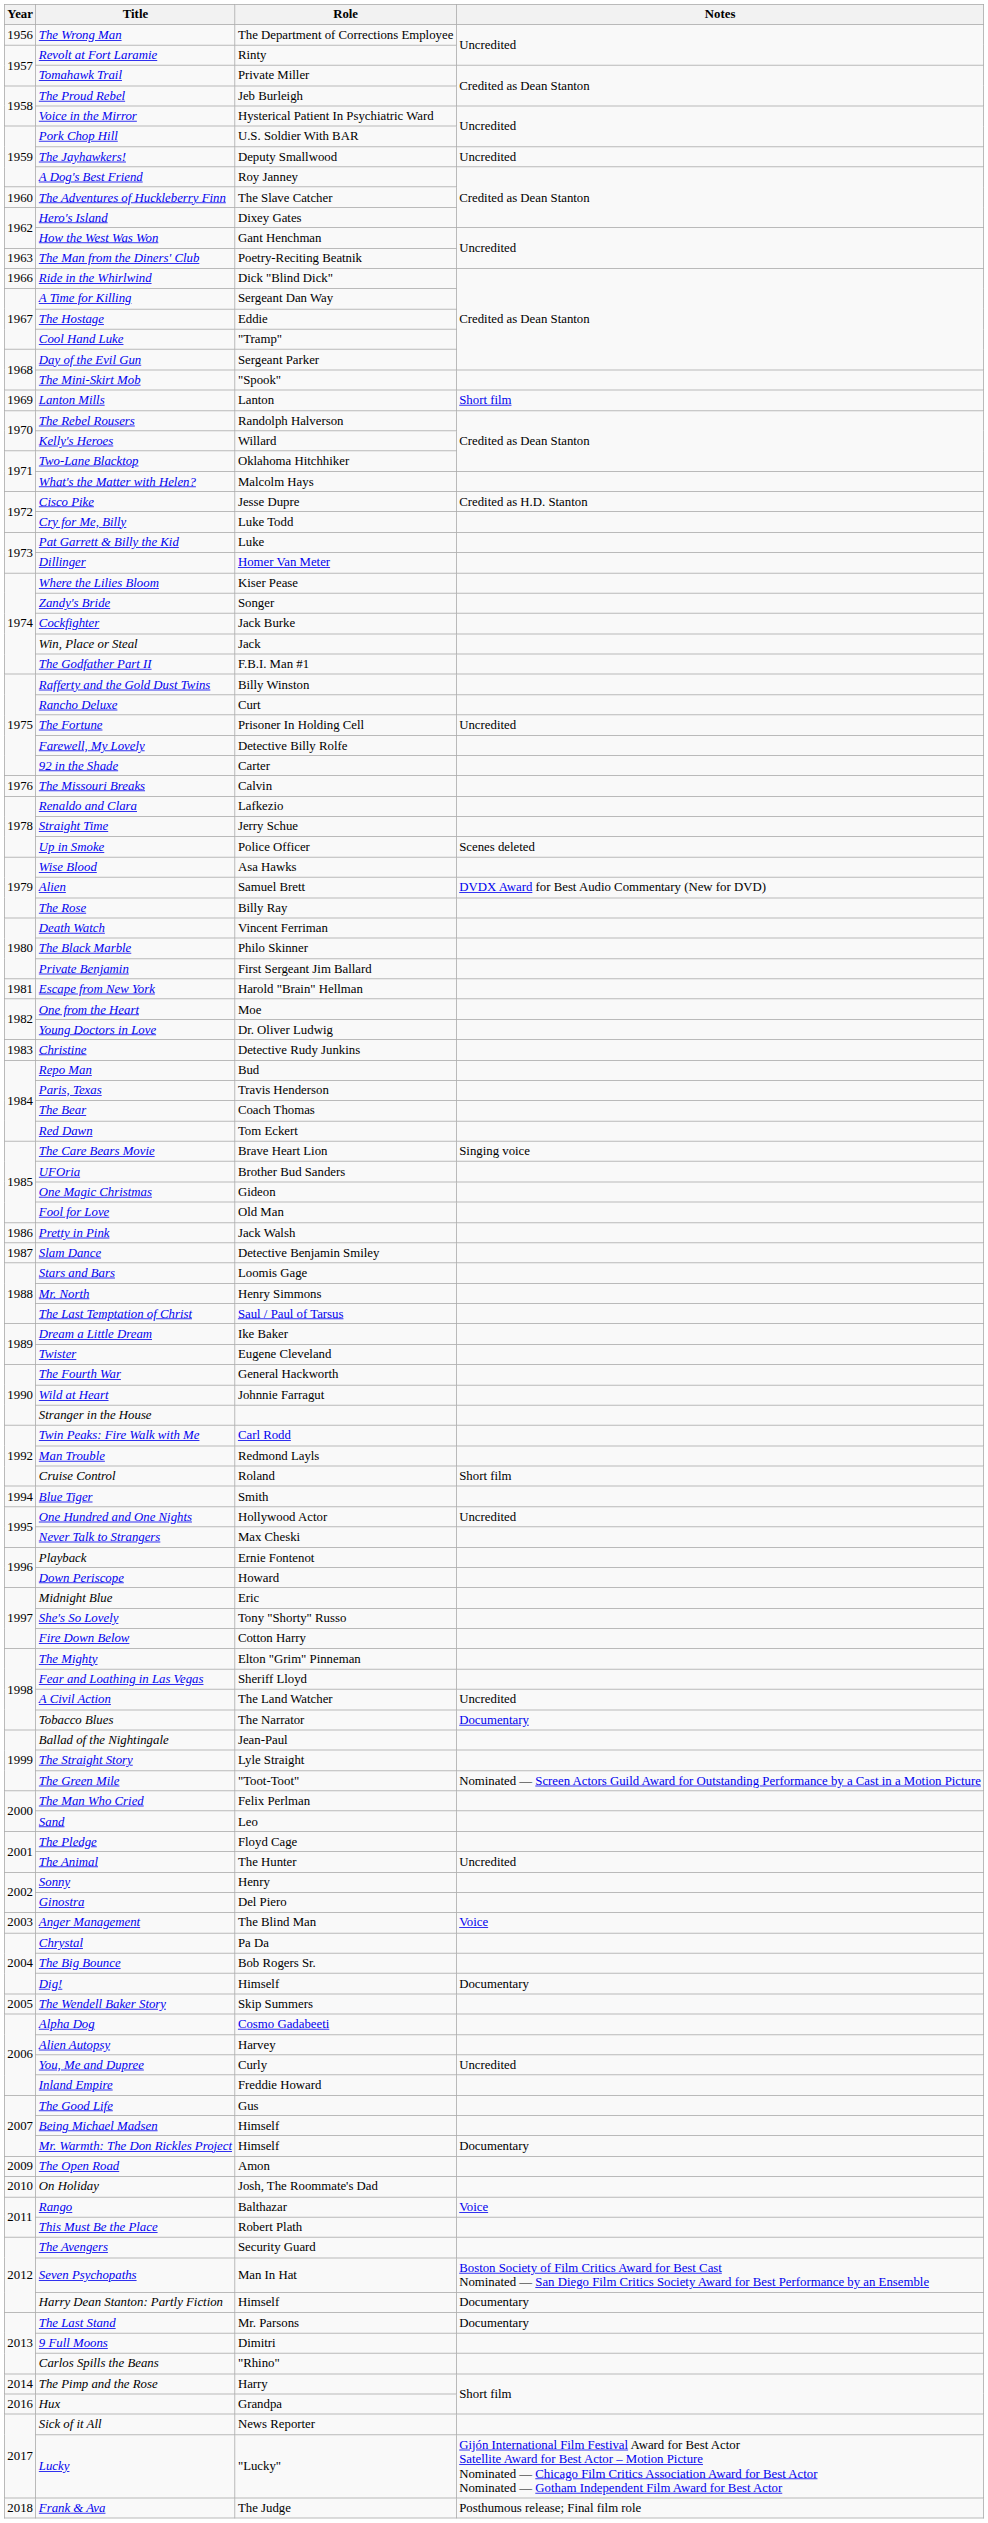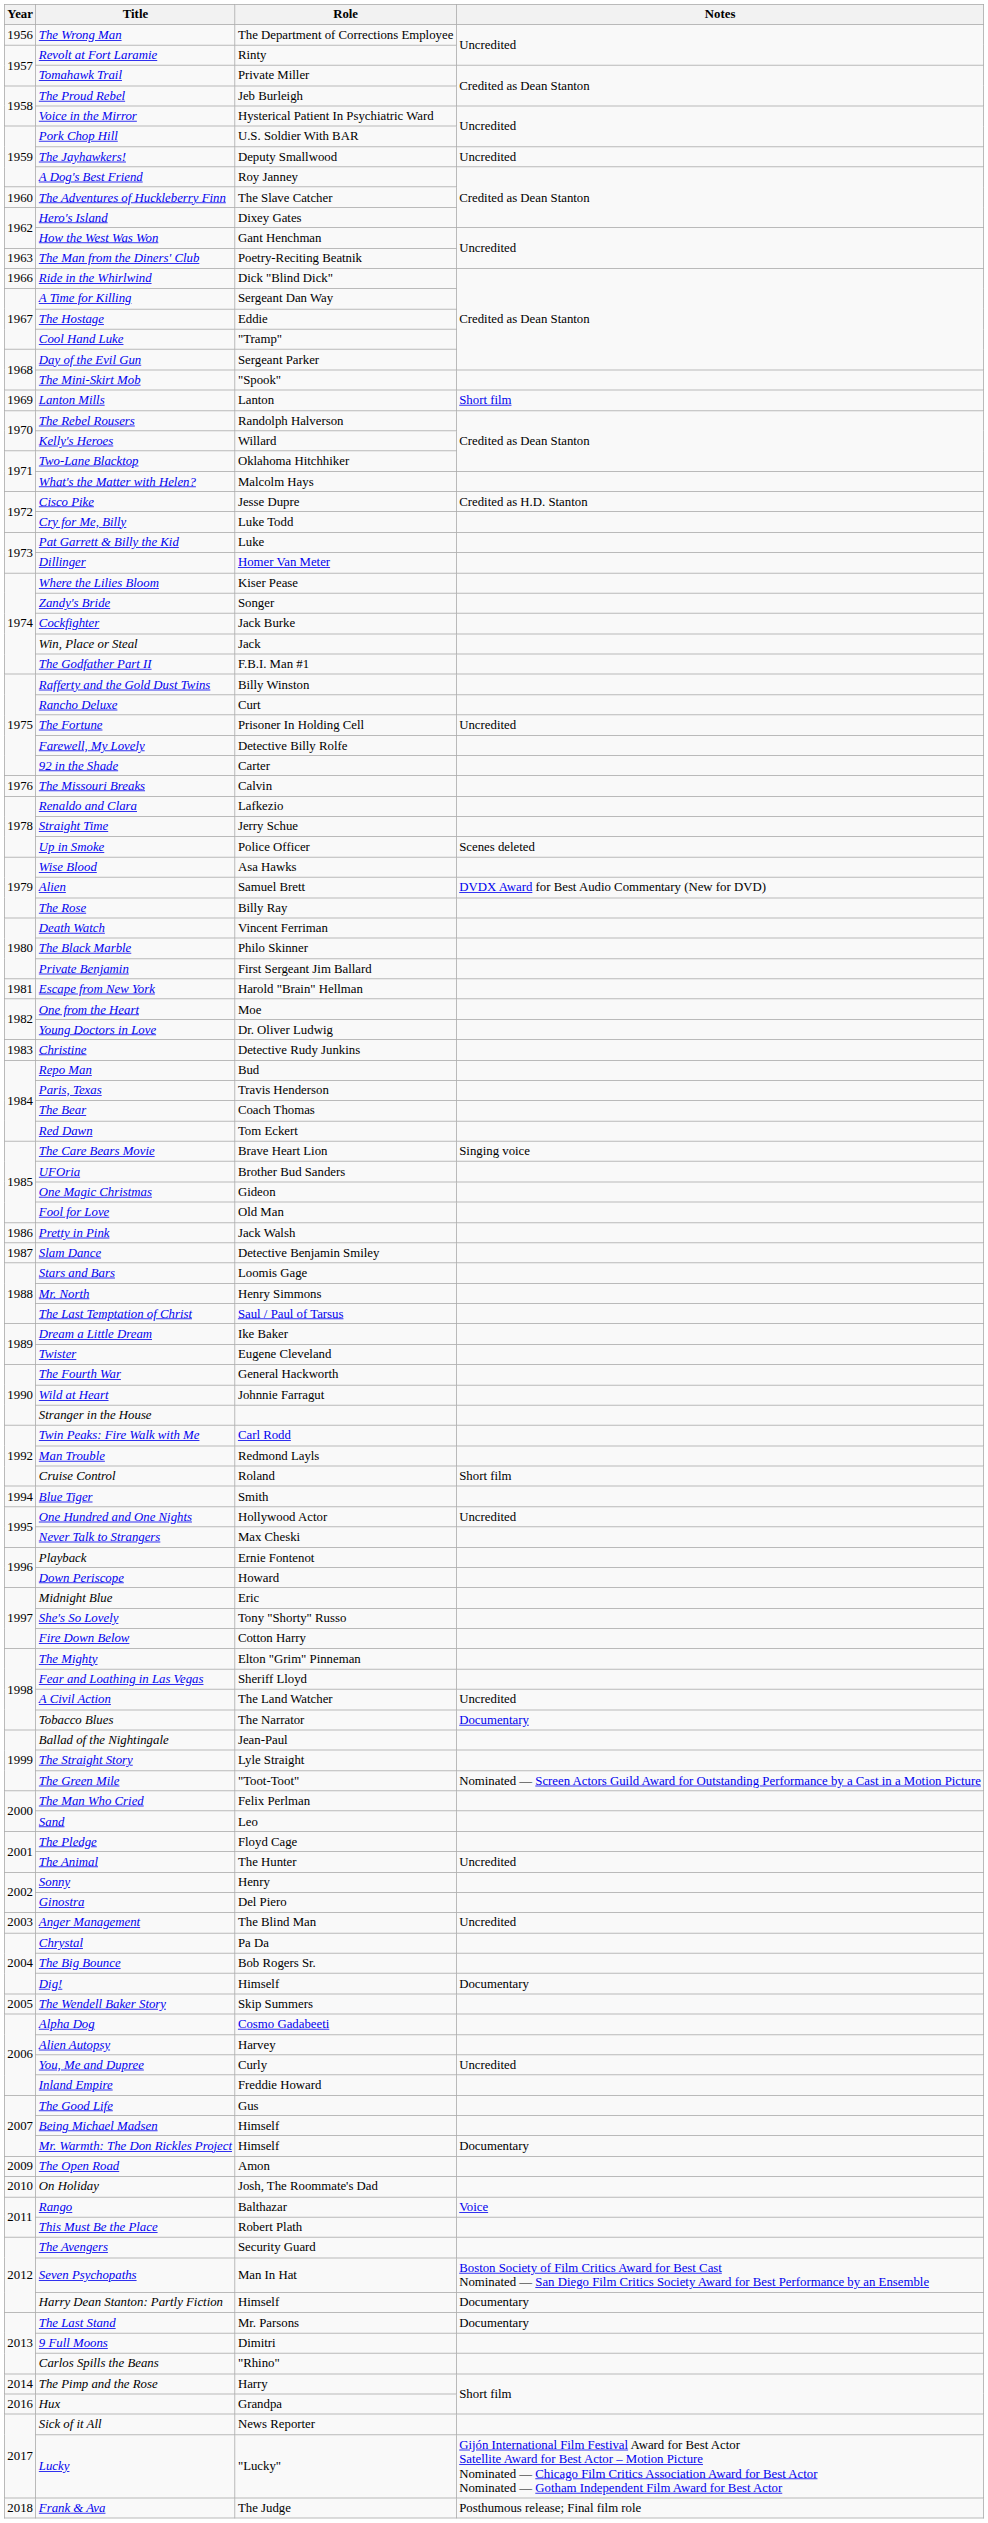 <table class="wikitable sortable">
 <tr>
 <th>Year</th>
 <th>Title</th>
 <th>Role</th>
 <th class="unsortable">Notes</th>
 </tr>
 <tr>
 <td>1956</td>
 <td><em><a href='#'>The Wrong Man</a></em></td>
 <td>The Department of Corrections Employee</td>
 <td rowspan="2">Uncredited</td>
 </tr>
 <tr>
 <td rowspan=2>1957</td>
 <td><em><a href='#'>Revolt at Fort Laramie</a></em></td>
 <td>Rinty</td>
 </tr>
 <tr>
 <td><em><a href='#'>Tomahawk Trail</a></em></td>
 <td>Private Miller</td>
 <td rowspan="2">Credited as Dean Stanton</td>
 </tr>
 <tr>
 <td rowspan=2>1958</td>
 <td><em><a href='#'>The Proud Rebel</a></em></td>
 <td>Jeb Burleigh</td>
 </tr>
 <tr>
 <td><em><a href='#'>Voice in the Mirror</a></em></td>
 <td>Hysterical Patient In Psychiatric Ward</td>
 <td rowspan="2">Uncredited</td>
 </tr>
 <tr>
 <td rowspan=3>1959</td>
 <td><em><a href='#'>Pork Chop Hill</a></em></td>
 <td>U.S. Soldier With BAR</td>
 </tr>
 <tr>
 <td><em><a href='#'>The Jayhawkers!</a></em></td>
 <td>Deputy Smallwood</td>
 <td>Uncredited</td>
 </tr>
 <tr>
 <td><em><a href='#'>A Dog's Best Friend</a></em></td>
 <td>Roy Janney</td>
 <td rowspan="3">Credited as Dean Stanton</td>
 </tr>
 <tr>
 <td>1960</td>
 <td><em><a href='#'>The Adventures of Huckleberry Finn</a></em></td>
 <td>The Slave Catcher</td>
 </tr>
 <tr>
 <td rowspan=2>1962</td>
 <td><em><a href='#'>Hero's Island</a></em></td>
 <td>Dixey Gates</td>
 </tr>
 <tr>
 <td><em><a href='#'>How the West Was Won</a></em></td>
 <td>Gant Henchman</td>
 <td rowspan="2">Uncredited</td>
 </tr>
 <tr>
 <td>1963</td>
 <td><em><a href='#'>The Man from the Diners' Club</a></em></td>
 <td>Poetry-Reciting Beatnik</td>
 </tr>
 <tr>
 <td>1966</td>
 <td><em><a href='#'>Ride in the Whirlwind</a></em></td>
 <td>Dick "Blind Dick"</td>
 <td rowspan="5">Credited as Dean Stanton</td>
 </tr>
 <tr>
 <td rowspan=3>1967</td>
 <td><em><a href='#'>A Time for Killing</a></em></td>
 <td>Sergeant Dan Way</td>
 </tr>
 <tr>
 <td><em><a href='#'>The Hostage</a></em></td>
 <td>Eddie</td>
 </tr>
 <tr>
 <td><em><a href='#'>Cool Hand Luke</a></em></td>
 <td>"Tramp"</td>
 </tr>
 <tr>
 <td rowspan=2>1968</td>
 <td><em><a href='#'>Day of the Evil Gun</a></em></td>
 <td>Sergeant Parker</td>
 </tr>
 <tr>
 <td><em><a href='#'>The Mini-Skirt Mob</a></em></td>
 <td>"Spook"</td>
 <td></td>
 </tr>
 <tr>
 <td>1969</td>
 <td><em><a href='#'>Lanton Mills</a></em></td>
 <td>Lanton</td>
 <td><a href='#'>Short film</a></td>
 </tr>
 <tr>
 <td rowspan=2>1970</td>
 <td><em><a href='#'>The Rebel Rousers</a></em></td>
 <td>Randolph Halverson</td>
 <td rowspan="3">Credited as Dean Stanton</td>
 </tr>
 <tr>
 <td><em><a href='#'>Kelly's Heroes</a></em></td>
 <td>Willard</td>
 </tr>
 <tr>
 <td rowspan=2>1971</td>
 <td><em><a href='#'>Two-Lane Blacktop</a></em></td>
 <td>Oklahoma Hitchhiker</td>
 </tr>
 <tr>
 <td><em><a href='#'>What's the Matter with Helen?</a></em></td>
 <td>Malcolm Hays</td>
 <td></td>
 </tr>
 <tr>
 <td rowspan=2>1972</td>
 <td><em><a href='#'>Cisco Pike</a></em></td>
 <td>Jesse Dupre</td>
 <td>Credited as H.D. Stanton</td>
 </tr>
 <tr>
 <td><em><a href='#'>Cry for Me, Billy</a></em></td>
 <td>Luke Todd</td>
 <td></td>
 </tr>
 <tr>
 <td rowspan=2>1973</td>
 <td><em><a href='#'>Pat Garrett & Billy the Kid</a></em></td>
 <td>Luke</td>
 <td></td>
 </tr>
 <tr>
 <td><em><a href='#'>Dillinger</a></em></td>
 <td><a href='#'>Homer Van Meter</a></td>
 <td></td>
 </tr>
 <tr>
 <td rowspan=5>1974</td>
 <td><em><a href='#'>Where the Lilies Bloom</a></em></td>
 <td>Kiser Pease</td>
 <td></td>
 </tr>
 <tr>
 <td><em><a href='#'>Zandy's Bride</a></em></td>
 <td>Songer</td>
 <td></td>
 </tr>
 <tr>
 <td><em><a href='#'>Cockfighter</a></em></td>
 <td>Jack Burke</td>
 <td></td>
 </tr>
 <tr>
 <td><em>Win, Place or Steal</em></td>
 <td>Jack</td>
 <td></td>
 </tr>
 <tr>
 <td><em><a href='#'>The Godfather Part II</a></em></td>
 <td>F.B.I. Man #1</td>
 <td></td>
 </tr>
 <tr>
 <td rowspan=5>1975</td>
 <td><em><a href='#'>Rafferty and the Gold Dust Twins</a></em></td>
 <td>Billy Winston</td>
 <td></td>
 </tr>
 <tr>
 <td><em><a href='#'>Rancho Deluxe</a></em></td>
 <td>Curt</td>
 <td></td>
 </tr>
 <tr>
 <td><em><a href='#'>The Fortune</a></em></td>
 <td>Prisoner In Holding Cell</td>
 <td>Uncredited</td>
 </tr>
 <tr>
 <td><em><a href='#'>Farewell, My Lovely</a></em></td>
 <td>Detective Billy Rolfe</td>
 <td></td>
 </tr>
 <tr>
 <td><em><a href='#'>92 in the Shade</a></em></td>
 <td>Carter</td>
 <td></td>
 </tr>
 <tr>
 <td>1976</td>
 <td><em><a href='#'>The Missouri Breaks</a></em></td>
 <td>Calvin</td>
 <td></td>
 </tr>
 <tr>
 <td rowspan=3>1978</td>
 <td><em><a href='#'>Renaldo and Clara</a></em></td>
 <td>Lafkezio</td>
 <td></td>
 </tr>
 <tr>
 <td><em><a href='#'>Straight Time</a></em></td>
 <td>Jerry Schue</td>
 <td></td>
 </tr>
 <tr>
 <td><em><a href='#'>Up in Smoke</a></em></td>
 <td>Police Officer</td>
 <td>Scenes deleted</td>
 </tr>
 <tr>
 <td rowspan=3>1979</td>
 <td><em><a href='#'>Wise Blood</a></em></td>
 <td>Asa Hawks</td>
 <td></td>
 </tr>
 <tr>
 <td><em><a href='#'>Alien</a></em></td>
 <td>Samuel Brett</td>
 <td><a href='#'>DVDX Award</a> for Best Audio Commentary (New for DVD)</td>
 </tr>
 <tr>
 <td><em><a href='#'>The Rose</a></em></td>
 <td>Billy Ray</td>
 <td></td>
 </tr>
 <tr>
 <td rowspan=3>1980</td>
 <td><em><a href='#'>Death Watch</a></em></td>
 <td>Vincent Ferriman</td>
 <td></td>
 </tr>
 <tr>
 <td><em><a href='#'>The Black Marble</a></em></td>
 <td>Philo Skinner</td>
 <td></td>
 </tr>
 <tr>
 <td><em><a href='#'>Private Benjamin</a></em></td>
 <td>First Sergeant Jim Ballard</td>
 <td></td>
 </tr>
 <tr>
 <td>1981</td>
 <td><em><a href='#'>Escape from New York</a></em></td>
 <td>Harold "Brain" Hellman</td>
 <td></td>
 </tr>
 <tr>
 <td rowspan=2>1982</td>
 <td><em><a href='#'>One from the Heart</a></em></td>
 <td>Moe</td>
 <td></td>
 </tr>
 <tr>
 <td><em><a href='#'>Young Doctors in Love</a></em></td>
 <td>Dr. Oliver Ludwig</td>
 <td></td>
 </tr>
 <tr>
 <td>1983</td>
 <td><em><a href='#'>Christine</a></em></td>
 <td>Detective Rudy Junkins</td>
 <td></td>
 </tr>
 <tr>
 <td rowspan=4>1984</td>
 <td><em><a href='#'>Repo Man</a></em></td>
 <td>Bud</td>
 <td></td>
 </tr>
 <tr>
 <td><em><a href='#'>Paris, Texas</a></em></td>
 <td>Travis Henderson</td>
 <td></td>
 </tr>
 <tr>
 <td><em><a href='#'>The Bear</a></em></td>
 <td>Coach Thomas</td>
 <td></td>
 </tr>
 <tr>
 <td><em><a href='#'>Red Dawn</a></em></td>
 <td>Tom Eckert</td>
 <td></td>
 </tr>
 <tr>
 <td rowspan=4>1985</td>
 <td><em><a href='#'>The Care Bears Movie</a></em></td>
 <td>Brave Heart Lion</td>
 <td>Singing voice</td>
 </tr>
 <tr>
 <td><em><a href='#'>UFOria</a></em></td>
 <td>Brother Bud Sanders</td>
 <td></td>
 </tr>
 <tr>
 <td><em><a href='#'>One Magic Christmas</a></em></td>
 <td>Gideon</td>
 <td></td>
 </tr>
 <tr>
 <td><em><a href='#'>Fool for Love</a></em></td>
 <td>Old Man</td>
 <td></td>
 </tr>
 <tr>
 <td>1986</td>
 <td><em><a href='#'>Pretty in Pink</a></em></td>
 <td>Jack Walsh</td>
 <td></td>
 </tr>
 <tr>
 <td>1987</td>
 <td><em><a href='#'>Slam Dance</a></em></td>
 <td>Detective Benjamin Smiley</td>
 <td></td>
 </tr>
 <tr>
 <td rowspan=3>1988</td>
 <td><em><a href='#'>Stars and Bars</a></em></td>
 <td>Loomis Gage</td>
 <td></td>
 </tr>
 <tr>
 <td><em><a href='#'>Mr. North</a></em></td>
 <td>Henry Simmons</td>
 <td></td>
 </tr>
 <tr>
 <td><em><a href='#'>The Last Temptation of Christ</a></em></td>
 <td><a href='#'>Saul / Paul of Tarsus</a></td>
 <td></td>
 </tr>
 <tr>
 <td rowspan=2>1989</td>
 <td><em><a href='#'>Dream a Little Dream</a></em></td>
 <td>Ike Baker</td>
 <td></td>
 </tr>
 <tr>
 <td><em><a href='#'>Twister</a></em></td>
 <td>Eugene Cleveland</td>
 <td></td>
 </tr>
 <tr>
 <td rowspan=3>1990</td>
 <td><em><a href='#'>The Fourth War</a></em></td>
 <td>General Hackworth</td>
 <td></td>
 </tr>
 <tr>
 <td><em><a href='#'>Wild at Heart</a></em></td>
 <td>Johnnie Farragut</td>
 <td></td>
 </tr>
 <tr>
 <td><em>Stranger in the House</em></td>
 <td></td>
 <td></td>
 </tr>
 <tr>
 <td rowspan=3>1992</td>
 <td><em><a href='#'>Twin Peaks: Fire Walk with Me</a></em></td>
 <td><a href='#'>Carl Rodd</a></td>
 <td></td>
 </tr>
 <tr>
 <td><em><a href='#'>Man Trouble</a></em></td>
 <td>Redmond Layls</td>
 <td></td>
 </tr>
 <tr>
 <td><em>Cruise Control</em></td>
 <td>Roland</td>
 <td>Short film</td>
 </tr>
 <tr>
 <td>1994</td>
 <td><em><a href='#'>Blue Tiger</a></em></td>
 <td>Smith</td>
 <td></td>
 </tr>
 <tr>
 <td rowspan=2>1995</td>
 <td><em><a href='#'>One Hundred and One Nights</a></em></td>
 <td>Hollywood Actor</td>
 <td>Uncredited</td>
 </tr>
 <tr>
 <td><em><a href='#'>Never Talk to Strangers</a></em></td>
 <td>Max Cheski</td>
 <td></td>
 </tr>
 <tr>
 <td rowspan=2>1996</td>
 <td><em>Playback</em></td>
 <td>Ernie Fontenot</td>
 <td></td>
 </tr>
 <tr>
 <td><em><a href='#'>Down Periscope</a></em></td>
 <td>Howard</td>
 <td></td>
 </tr>
 <tr>
 <td rowspan=3>1997</td>
 <td><em>Midnight Blue</em></td>
 <td>Eric</td>
 <td></td>
 </tr>
 <tr>
 <td><em><a href='#'>She's So Lovely</a></em></td>
 <td>Tony "Shorty" Russo</td>
 <td></td>
 </tr>
 <tr>
 <td><em><a href='#'>Fire Down Below</a></em></td>
 <td>Cotton Harry</td>
 <td></td>
 </tr>
 <tr>
 <td rowspan=4>1998</td>
 <td><em><a href='#'>The Mighty</a></em></td>
 <td>Elton "Grim" Pinneman</td>
 <td></td>
 </tr>
 <tr>
 <td><em><a href='#'>Fear and Loathing in Las Vegas</a></em></td>
 <td>Sheriff Lloyd</td>
 <td></td>
 </tr>
 <tr>
 <td><em><a href='#'>A Civil Action</a></em></td>
 <td>The Land Watcher</td>
 <td>Uncredited</td>
 </tr>
 <tr>
 <td><em>Tobacco Blues</em></td>
 <td>The Narrator</td>
 <td><a href='#'>Documentary</a></td>
 </tr>
 <tr>
 <td rowspan=3>1999</td>
 <td><em>Ballad of the Nightingale</em></td>
 <td>Jean-Paul</td>
 <td></td>
 </tr>
 <tr>
 <td><em><a href='#'>The Straight Story</a></em></td>
 <td>Lyle Straight</td>
 <td></td>
 </tr>
 <tr>
 <td><em><a href='#'>The Green Mile</a></em></td>
 <td>"Toot-Toot"</td>
 <td>Nominated — <a href='#'>Screen Actors Guild Award for Outstanding Performance by a Cast in a Motion Picture</a></td>
 </tr>
 <tr>
 <td rowspan=2>2000</td>
 <td><em><a href='#'>The Man Who Cried</a></em></td>
 <td>Felix Perlman</td>
 <td></td>
 </tr>
 <tr>
 <td><em><a href='#'>Sand</a></em></td>
 <td>Leo</td>
 <td></td>
 </tr>
 <tr>
 <td rowspan=2>2001</td>
 <td><em><a href='#'>The Pledge</a></em></td>
 <td>Floyd Cage</td>
 <td></td>
 </tr>
 <tr>
 <td><em><a href='#'>The Animal</a></em></td>
 <td>The Hunter</td>
 <td>Uncredited</td>
 </tr>
 <tr>
 <td rowspan=2>2002</td>
 <td><em><a href='#'>Sonny</a></em></td>
 <td>Henry</td>
 <td></td>
 </tr>
 <tr>
 <td><em><a href='#'>Ginostra</a></em></td>
 <td>Del Piero</td>
 <td></td>
 </tr>
 <tr>
 <td>2003</td>
 <td><em><a href='#'>Anger Management</a></em></td>
 <td>The Blind Man</td>
-<td><a href='#'>Voice</a></td>
+<td>Uncredited</td>
 </tr>
 <tr>
 <td rowspan=3>2004</td>
 <td><em><a href='#'>Chrystal</a></em></td>
 <td>Pa Da</td>
 <td></td>
 </tr>
 <tr>
 <td><em><a href='#'>The Big Bounce</a></em></td>
 <td>Bob Rogers Sr.</td>
 <td></td>
 </tr>
 <tr>
 <td><em><a href='#'>Dig!</a></em></td>
 <td>Himself</td>
 <td>Documentary</td>
 </tr>
 <tr>
 <td>2005</td>
 <td><em><a href='#'>The Wendell Baker Story</a></em></td>
 <td>Skip Summers</td>
 <td></td>
 </tr>
 <tr>
 <td rowspan=4>2006</td>
 <td><em><a href='#'>Alpha Dog</a></em></td>
 <td><a href='#'>Cosmo Gadabeeti</a></td>
 <td></td>
 </tr>
 <tr>
 <td><em><a href='#'>Alien Autopsy</a></em></td>
 <td>Harvey</td>
 <td></td>
 </tr>
 <tr>
 <td><em><a href='#'>You, Me and Dupree</a></em></td>
 <td>Curly</td>
 <td>Uncredited</td>
 </tr>
 <tr>
 <td><em><a href='#'>Inland Empire</a></em></td>
 <td>Freddie Howard</td>
 <td></td>
 </tr>
 <tr>
 <td rowspan=3>2007</td>
 <td><em><a href='#'>The Good Life</a></em></td>
 <td>Gus</td>
 <td></td>
 </tr>
 <tr>
 <td><em><a href='#'>Being Michael Madsen</a></em></td>
 <td>Himself</td>
 <td></td>
 </tr>
 <tr>
 <td><em><a href='#'>Mr. Warmth: The Don Rickles Project</a></em></td>
 <td>Himself</td>
 <td>Documentary</td>
 </tr>
 <tr>
 <td>2009</td>
 <td><em><a href='#'>The Open Road</a></em></td>
 <td>Amon</td>
 <td></td>
 </tr>
 <tr>
 <td>2010</td>
 <td><em>On Holiday</em></td>
 <td>Josh, The Roommate's Dad</td>
 <td></td>
 </tr>
 <tr>
 <td rowspan=2>2011</td>
 <td><em><a href='#'>Rango</a></em></td>
 <td>Balthazar</td>
 <td><a href='#'>Voice</a></td>
 </tr>
 <tr>
 <td><em><a href='#'>This Must Be the Place</a></em></td>
 <td>Robert Plath</td>
 <td></td>
 </tr>
 <tr>
 <td rowspan=3>2012</td>
 <td><em><a href='#'>The Avengers</a></em></td>
 <td>Security Guard</td>
 <td></td>
 </tr>
 <tr>
 <td><em><a href='#'>Seven Psychopaths</a></em></td>
 <td>Man In Hat</td>
 <td><a href='#'>Boston Society of Film Critics Award for Best Cast</a><br>Nominated — <a href='#'>San Diego Film Critics Society Award for Best Performance by an Ensemble</a></td>
 </tr>
 <tr>
 <td><em>Harry Dean Stanton: Partly Fiction</em></td>
 <td>Himself</td>
 <td>Documentary</td>
 </tr>
 <tr>
 <td rowspan=3>2013</td>
 <td><em><a href='#'>The Last Stand</a></em></td>
 <td>Mr. Parsons</td>
 <td>Documentary</td>
 </tr>
 <tr>
 <td><em><a href='#'>9 Full Moons</a></em></td>
 <td>Dimitri</td>
 <td></td>
 </tr>
 <tr>
 <td><em>Carlos Spills the Beans</em></td>
 <td>"Rhino"</td>
 <td></td>
 </tr>
 <tr>
 <td>2014</td>
 <td><em>The Pimp and the Rose</em></td>
 <td>Harry</td>
 <td rowspan="2">Short film</td>
 </tr>
 <tr>
 <td>2016</td>
 <td><em>Hux</em></td>
 <td>Grandpa</td>
 </tr>
 <tr>
 <td rowspan=2>2017</td>
 <td><em>Sick of it All</em></td>
 <td>News Reporter</td>
 <td></td>
 </tr>
 <tr>
 <td><em><a href='#'>Lucky</a></em></td>
 <td>"Lucky"</td>
 <td><a href='#'>Gijón International Film Festival</a> Award for Best Actor<br><a href='#'>Satellite Award for Best Actor – Motion Picture</a><br>Nominated — <a href='#'>Chicago Film Critics Association Award for Best Actor</a><br>Nominated — <a href='#'>Gotham Independent Film Award for Best Actor</a></td>
 </tr>
 <tr>
 <td>2018</td>
 <td><em><a href='#'>Frank & Ava</a></em></td>
 <td>The Judge</td>
 <td>Posthumous release; Final film role</td>
 </tr>
 </table>
